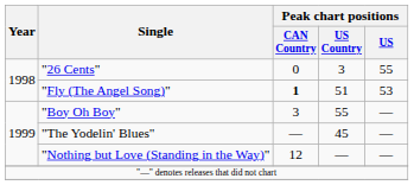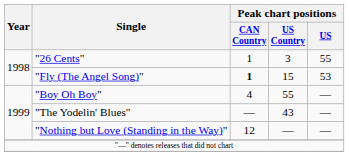 <table class="wikitable" style="text-align:center;">
 <tr>
 <th rowspan="2">Year</th>
 <th rowspan="2">Single</th>
 <th colspan="3">Peak chart positions</th>
 </tr>
 <tr style="font-size:smaller;">
 <th width="45"><a href='#'>CAN Country</a></th>
 <th width="45"><a href='#'>US Country</a><br></th>
 <th width="45"><a href='#'>US</a><br></th>
 </tr>
 <tr>
 <td rowspan="2">1998</td>
 <td align="left">"<a href='#'>26 Cents</a>"</td>
-<td>0</td>
+<td>1</td>
 <td>3</td>
 <td>55</td>
 </tr>
 <tr>
 <td align="left">"<a href='#'>Fly (The Angel Song)</a>"</td>
 <td><strong>1</strong></td>
-<td>51</td>
+<td>15</td>
 <td>53</td>
 </tr>
 <tr>
 <td rowspan="3">1999</td>
 <td align="left">"<a href='#'>Boy Oh Boy</a>"</td>
-<td>3</td>
+<td>4</td>
 <td>55</td>
 <td>—</td>
 </tr>
 <tr>
 <td align="left">"The Yodelin' Blues"</td>
 <td>—</td>
-<td>45</td>
+<td>43</td>
 <td>—</td>
 </tr>
 <tr>
 <td align="left">"<a href='#'>Nothing but Love (Standing in the Way)</a>"</td>
 <td>12</td>
 <td>—</td>
 <td>—</td>
 </tr>
 <tr>
 </tr>
 <tr>
 <td colspan="5" style="font-size:8pt">"—" denotes releases that did not chart</td>
 </tr>
 <tr>
 </tr>
 </table>
